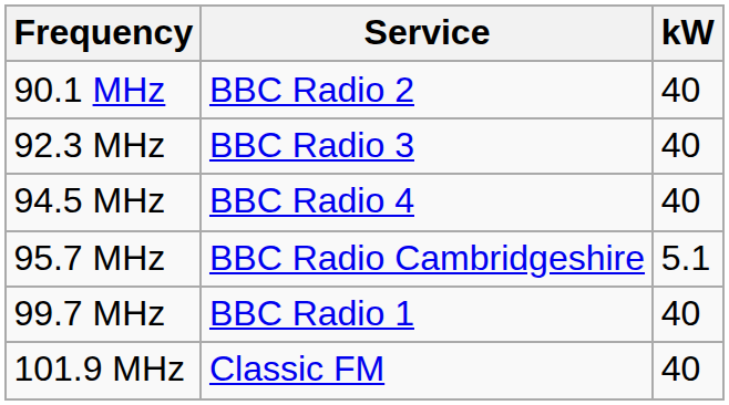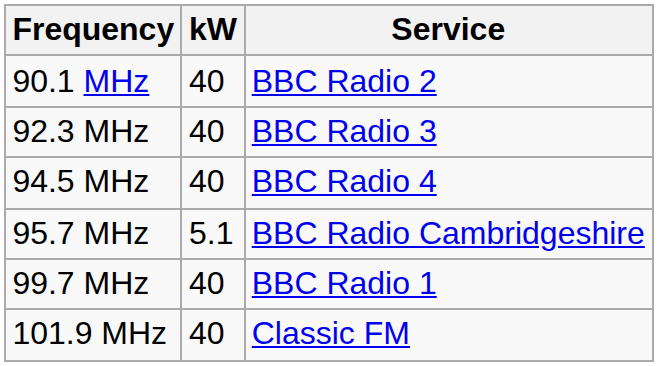 <table class="wikitable sortable">
 <tr>
 <th>Frequency</th>
+<th>kW</th>
 <th>Service</th>
-<th>kW</th>
 </tr>
 <tr>
 <td>90.1 <a href='#'>MHz</a></td>
+<td>40</td>
 <td><a href='#'>BBC Radio 2</a></td>
-<td>40</td>
 </tr>
 <tr>
 <td>92.3 MHz</td>
+<td>40</td>
 <td><a href='#'>BBC Radio 3</a></td>
-<td>40</td>
 </tr>
 <tr>
 <td>94.5 MHz</td>
+<td>40</td>
 <td><a href='#'>BBC Radio 4</a></td>
-<td>40</td>
 </tr>
 <tr>
 <td>95.7 MHz</td>
+<td>5.1</td>
 <td><a href='#'>BBC Radio Cambridgeshire</a></td>
-<td>5.1</td>
 </tr>
 <tr>
 <td>99.7 MHz</td>
+<td>40</td>
 <td><a href='#'>BBC Radio 1</a></td>
-<td>40</td>
 </tr>
 <tr>
 <td>101.9 MHz</td>
+<td>40</td>
 <td><a href='#'>Classic FM</a></td>
-<td>40</td>
 </tr>
 </table>
